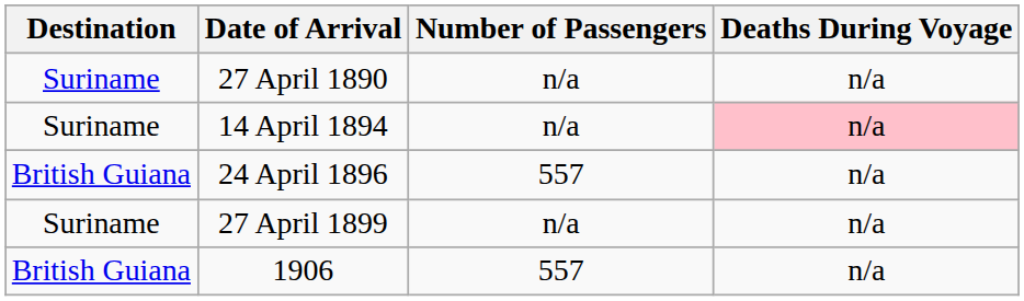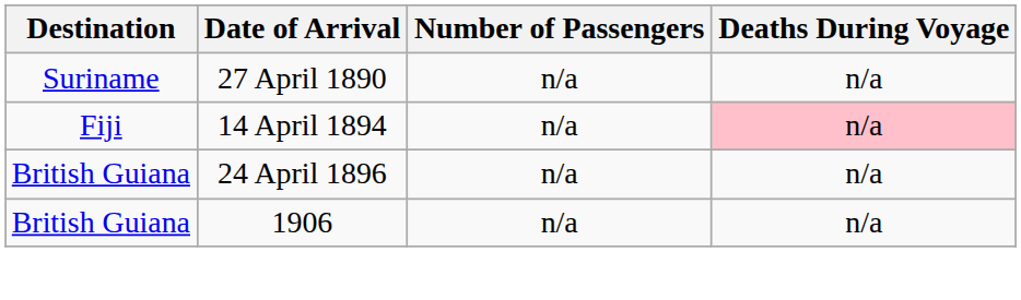 <table class="wikitable" style="text-align:center; margin:0.5em auto;">
 <tr>
 <th>Destination</th>
 <th>Date of Arrival</th>
 <th>Number of Passengers</th>
 <th>Deaths During Voyage</th>
 </tr>
 <tr>
 <td><a href='#'>Suriname</a></td>
 <td>27 April 1890</td>
 <td>n/a</td>
 <td>n/a</td>
 </tr>
 <tr>
-<td>Suriname</td>
+<td><a href='#'>Fiji</a></td>
 <td>14 April 1894</td>
 <td>n/a</td>
 <td style="background: pink;">n/a</td>
 </tr>
 <tr>
 <td><a href='#'>British Guiana</a></td>
 <td>24 April 1896</td>
-<td>557</td>
-<td>n/a</td>
-</tr>
-<tr>
-<td>Suriname</td>
-<td>27 April 1899</td>
 <td>n/a</td>
 <td>n/a</td>
 </tr>
 <tr>
 <td><a href='#'>British Guiana</a></td>
 <td>1906</td>
-<td>557</td>
+<td>n/a</td>
 <td>n/a</td>
 </tr>
 </table>
